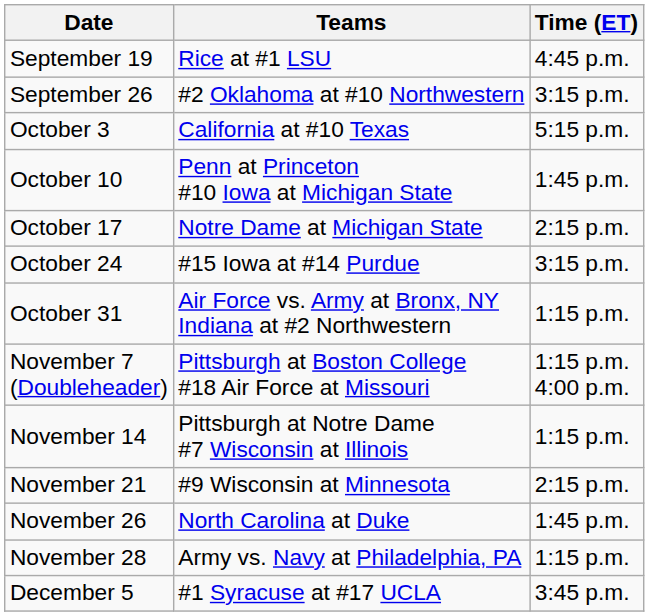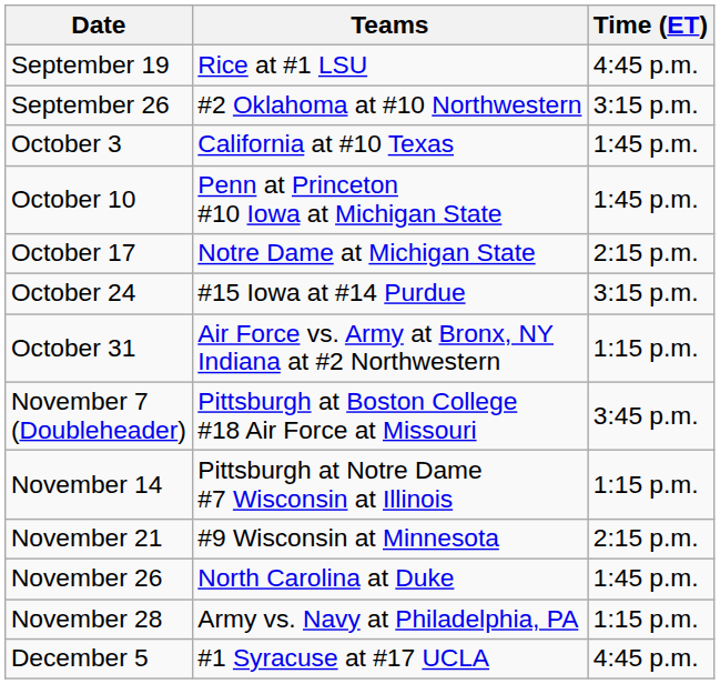 <table class="wikitable">
 <tr>
 <th>Date</th>
 <th>Teams</th>
 <th>Time (<a href='#'>ET</a>)</th>
 </tr>
 <tr>
 <td>September 19</td>
 <td><a href='#'>Rice</a> at #1 <a href='#'>LSU</a></td>
 <td>4:45 p.m.</td>
 </tr>
 <tr>
 <td>September 26</td>
 <td>#2 <a href='#'>Oklahoma</a> at #10 <a href='#'>Northwestern</a></td>
 <td>3:15 p.m.</td>
 </tr>
 <tr>
 <td>October 3</td>
 <td><a href='#'>California</a> at #10 <a href='#'>Texas</a></td>
-<td>5:15 p.m.</td>
+<td>1:45 p.m.</td>
 </tr>
 <tr>
 <td>October 10</td>
 <td><a href='#'>Penn</a> at <a href='#'>Princeton</a><br>#10 <a href='#'>Iowa</a> at <a href='#'>Michigan State</a></td>
 <td>1:45 p.m.</td>
 </tr>
 <tr>
 <td>October 17</td>
 <td><a href='#'>Notre Dame</a> at <a href='#'>Michigan State</a></td>
 <td>2:15 p.m.</td>
 </tr>
 <tr>
 <td>October 24</td>
 <td>#15 Iowa at #14 <a href='#'>Purdue</a></td>
 <td>3:15 p.m.</td>
 </tr>
 <tr>
 <td>October 31</td>
 <td><a href='#'>Air Force</a> vs. <a href='#'>Army</a> at <a href='#'>Bronx, NY</a><br><a href='#'>Indiana</a> at #2 Northwestern</td>
 <td>1:15 p.m.</td>
 </tr>
 <tr>
 <td>November 7 <br>(<a href='#'>Doubleheader</a>)</td>
 <td><a href='#'>Pittsburgh</a> at <a href='#'>Boston College</a><br>#18 Air Force at <a href='#'>Missouri</a></td>
-<td>1:15 p.m.<br>4:00 p.m.</td>
+<td>3:45 p.m.</td>
 </tr>
 <tr>
 <td>November 14</td>
 <td>Pittsburgh at Notre Dame<br>#7 <a href='#'>Wisconsin</a> at <a href='#'>Illinois</a></td>
 <td>1:15 p.m.</td>
 </tr>
 <tr>
 <td>November 21</td>
 <td>#9 Wisconsin at <a href='#'>Minnesota</a></td>
 <td>2:15 p.m.</td>
 </tr>
 <tr>
 <td>November 26</td>
 <td><a href='#'>North Carolina</a> at <a href='#'>Duke</a></td>
 <td>1:45 p.m.</td>
 </tr>
 <tr>
 <td>November 28</td>
 <td>Army vs. <a href='#'>Navy</a> at <a href='#'>Philadelphia, PA</a></td>
 <td>1:15 p.m.</td>
 </tr>
 <tr>
 <td>December 5</td>
 <td>#1 <a href='#'>Syracuse</a> at #17 <a href='#'>UCLA</a></td>
-<td>3:45 p.m.</td>
+<td>4:45 p.m.</td>
 </tr>
 </table>
